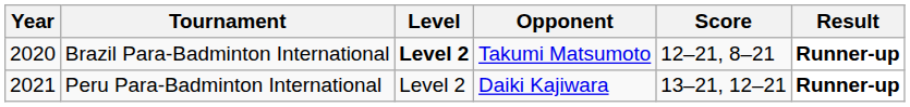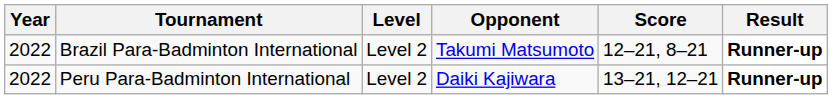 <table class="sortable wikitable" style="font-size: 90%;">
 <tr>
 <th>Year</th>
 <th>Tournament</th>
 <th>Level</th>
 <th>Opponent</th>
 <th>Score</th>
 <th>Result</th>
 </tr>
 <tr>
-<td align="center">2020</td>
+<td align="center">2022</td>
 <td align="left">Brazil Para-Badminton International</td>
-<td align="left"><strong>Level 2</strong></td>
+<td align="left">Level 2</td>
 <td align="left"> <a href='#'>Takumi Matsumoto</a></td>
 <td align="left">12–21, 8–21</td>
 <td style="text-align:left; background:white"> <strong>Runner-up</strong></td>
 </tr>
 <tr>
-<td align="center">2021</td>
+<td align="center">2022</td>
 <td align="left">Peru Para-Badminton International</td>
 <td align="left">Level 2</td>
 <td align="left"> <a href='#'>Daiki Kajiwara</a></td>
 <td align="left">13–21, 12–21</td>
 <td style="text-align:left; background:white"> <strong>Runner-up</strong></td>
 </tr>
 </table>
